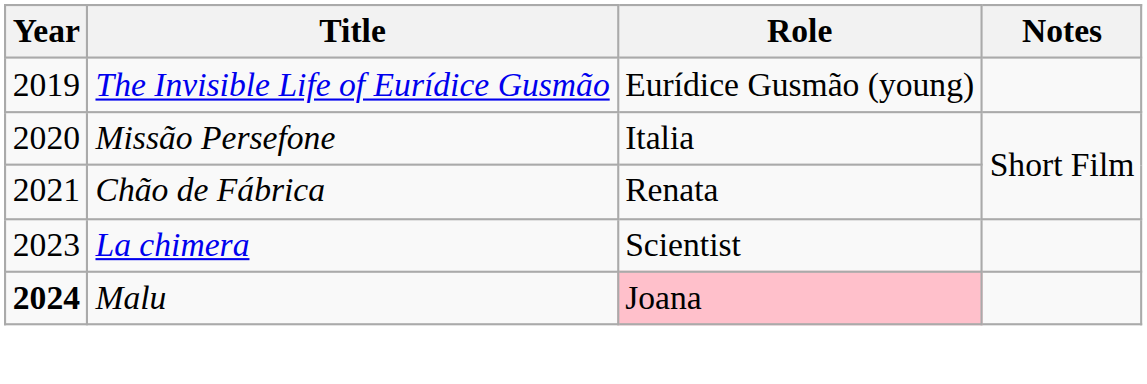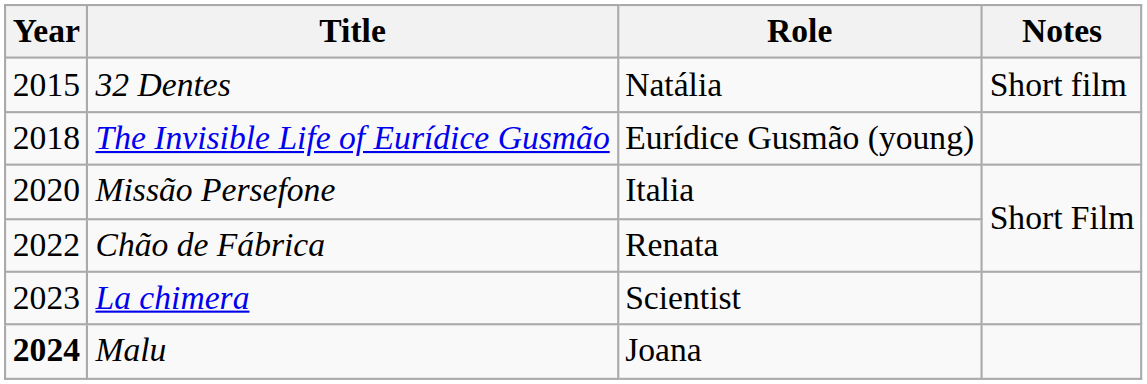 <table class="wikitable">
 <tr>
 <th>Year</th>
 <th>Title</th>
 <th>Role</th>
 <th>Notes</th>
 </tr>
 <tr>
-<td>2019</td>
+<td>2015</td>
+<td><em>32 Dentes</em></td>
+<td>Natália</td>
+<td>Short film</td>
+</tr>
+<tr>
+<td>2018</td>
 <td><em><a href='#'>The Invisible Life of Eurídice Gusmão</a></em></td>
 <td>Eurídice Gusmão (young)</td>
 <td></td>
 </tr>
 <tr>
 <td>2020</td>
 <td><em>Missão Persefone</em></td>
 <td>Italia</td>
 <td rowspan="2">Short Film</td>
 </tr>
 <tr>
-<td>2021</td>
+<td>2022</td>
 <td><em>Chão de Fábrica</em></td>
 <td>Renata</td>
 </tr>
 <tr>
 <td>2023</td>
 <td><em><a href='#'>La chimera</a></em></td>
 <td>Scientist</td>
 <td></td>
 </tr>
 <tr>
 <td><strong>2024</strong></td>
 <td><em>Malu</em></td>
-<td style="background: pink;">Joana</td>
+<td>Joana</td>
 <td></td>
 </tr>
 </table>
